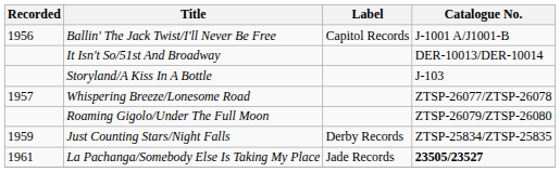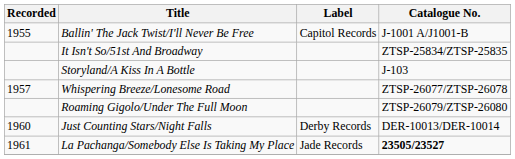 <table class="wikitable">
 <tr>
 <th>Recorded</th>
 <th>Title</th>
 <th>Label</th>
 <th>Catalogue No.</th>
 </tr>
 <tr>
-<td>1956</td>
+<td>1955</td>
 <td><em>Ballin' The Jack Twist/I'll Never Be Free</em></td>
 <td>Capitol Records</td>
 <td>J-1001 A/J1001-B</td>
 </tr>
 <tr>
 <td></td>
 <td><em>It Isn't So/51st And Broadway</em></td>
 <td></td>
-<td>DER-10013/DER-10014</td>
+<td>ZTSP-25834/ZTSP-25835</td>
 </tr>
 <tr>
 <td></td>
 <td><em>Storyland/A Kiss In A Bottle</em></td>
 <td></td>
 <td>J-103</td>
 </tr>
 <tr>
 <td>1957</td>
 <td><em>Whispering Breeze/Lonesome Road</em></td>
 <td></td>
 <td>ZTSP-26077/ZTSP-26078</td>
 </tr>
 <tr>
 <td></td>
 <td><em>Roaming Gigolo/Under The Full Moon</em></td>
 <td></td>
 <td>ZTSP-26079/ZTSP-26080</td>
 </tr>
 <tr>
-<td>1959</td>
+<td>1960</td>
 <td><em>Just Counting Stars/Night Falls</em></td>
 <td>Derby Records</td>
-<td>ZTSP-25834/ZTSP-25835</td>
+<td>DER-10013/DER-10014</td>
 </tr>
 <tr>
 <td>1961</td>
 <td><em>La Pachanga/Somebody Else Is Taking My Place</em></td>
 <td>Jade Records</td>
 <td><strong>23505/23527</strong></td>
 </tr>
 <tr>
 </tr>
 </table>
